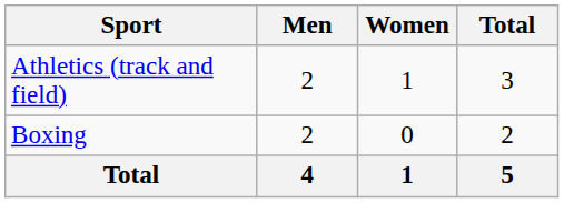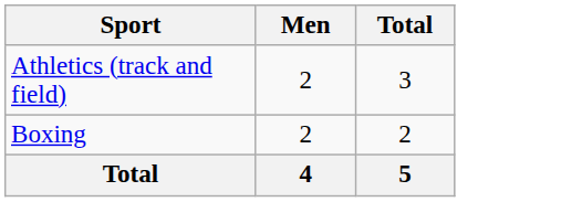 <table class="wikitable sortable" style="text-align:center;">
 <tr>
 <th width=150>Sport</th>
 <th width=55>Men</th>
-<th width=55>Women</th>
 <th width=55>Total</th>
 </tr>
 <tr>
 <td align=left><a href='#'>Athletics (track and field)</a></td>
 <td>2</td>
-<td>1</td>
 <td>3</td>
 </tr>
 <tr>
 <td align=left><a href='#'>Boxing</a></td>
 <td>2</td>
-<td>0</td>
 <td>2</td>
 </tr>
 <tr>
 <th>Total</th>
 <th>4</th>
-<th>1</th>
 <th>5</th>
 </tr>
 </table>
